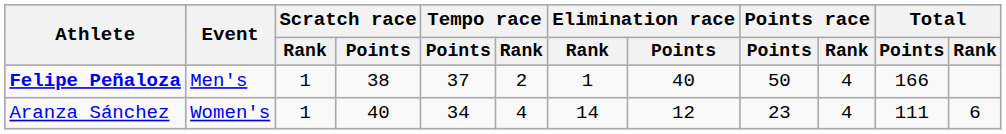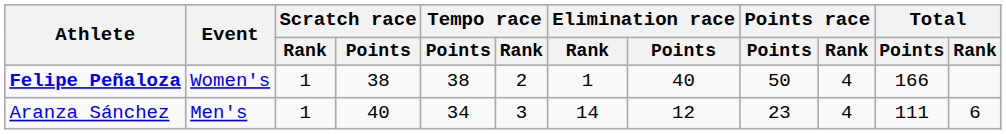 <table class=wikitable style="font-size:90%;">
 <tr>
 <th rowspan=2>Athlete</th>
 <th rowspan=2>Event</th>
 <th colspan=2>Scratch race</th>
 <th colspan=2>Tempo race</th>
 <th colspan=2>Elimination race</th>
 <th colspan=2>Points race</th>
 <th colspan=2>Total</th>
 </tr>
 <tr style="font-size:95%">
 <th>Rank</th>
 <th>Points</th>
 <th>Points</th>
 <th>Rank</th>
 <th>Rank</th>
 <th>Points</th>
 <th>Points</th>
 <th>Rank</th>
 <th>Points</th>
 <th>Rank</th>
 </tr>
 <tr align=center>
 <td align=left><strong><a href='#'>Felipe Peñaloza</a></strong></td>
-<td align=left><a href='#'>Men's</a></td>
+<td align=left><a href='#'>Women's</a></td>
 <td>1</td>
 <td>38</td>
-<td>37</td>
+<td>38</td>
 <td>2</td>
 <td>1</td>
 <td>40</td>
 <td>50</td>
 <td>4</td>
 <td>166</td>
 <td></td>
 </tr>
 <tr align=center>
 <td align=left><a href='#'>Aranza Sánchez</a></td>
-<td align=left><a href='#'>Women's</a></td>
+<td align=left><a href='#'>Men's</a></td>
 <td>1</td>
 <td>40</td>
 <td>34</td>
-<td>4</td>
+<td>3</td>
 <td>14</td>
 <td>12</td>
 <td>23</td>
 <td>4</td>
 <td>111</td>
 <td>6</td>
 </tr>
 </table>
